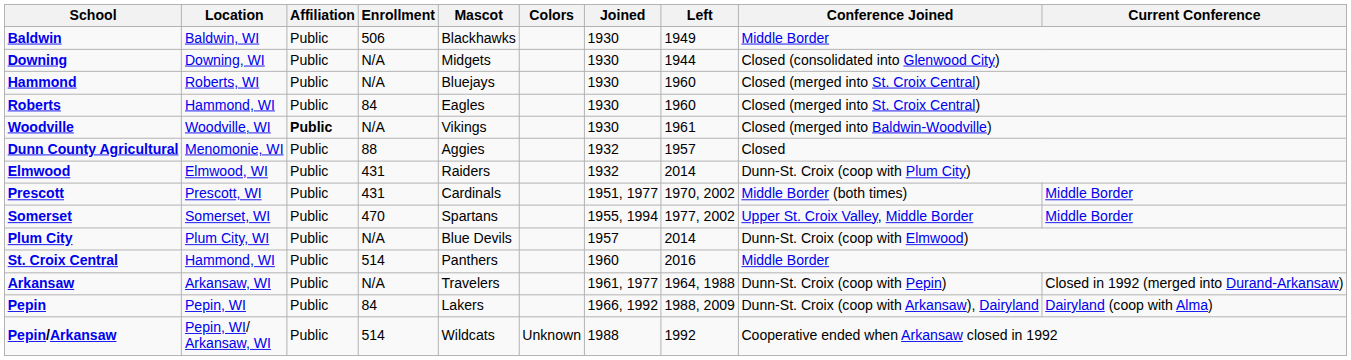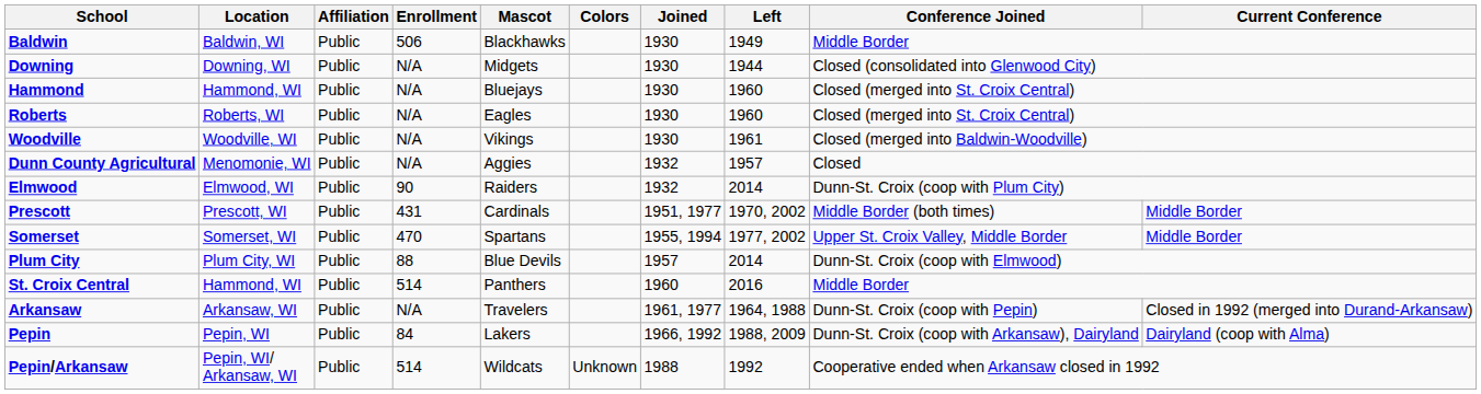 <table class="wikitable sortable">
 <tr>
 <th>School</th>
 <th>Location</th>
 <th>Affiliation</th>
 <th>Enrollment</th>
 <th>Mascot</th>
 <th>Colors</th>
 <th>Joined</th>
 <th>Left</th>
 <th>Conference Joined</th>
 <th>Current Conference</th>
 </tr>
 <tr>
 <td><a href='#'><strong>Baldwin</strong></a></td>
 <td><a href='#'>Baldwin, WI</a></td>
 <td>Public</td>
 <td>506</td>
 <td>Blackhawks</td>
 <td> </td>
 <td>1930</td>
 <td>1949</td>
 <td colspan="2"><a href='#'>Middle Border</a></td>
 </tr>
 <tr>
 <td><a href='#'><strong>Downing</strong></a></td>
 <td><a href='#'>Downing, WI</a></td>
 <td>Public</td>
 <td>N/A</td>
 <td>Midgets</td>
 <td> </td>
 <td>1930</td>
 <td>1944</td>
 <td colspan="2">Closed (consolidated into <a href='#'>Glenwood City</a>)</td>
 </tr>
 <tr>
 <td><a href='#'><strong>Hammond</strong></a></td>
-<td><a href='#'>Roberts, WI</a></td>
+<td><a href='#'>Hammond, WI</a></td>
 <td>Public</td>
 <td>N/A</td>
 <td>Bluejays</td>
 <td> </td>
 <td>1930</td>
 <td>1960</td>
 <td colspan="2">Closed (merged into <a href='#'>St. Croix Central</a>)</td>
 </tr>
 <tr>
 <td><a href='#'><strong>Roberts</strong></a></td>
-<td><a href='#'>Hammond, WI</a></td>
+<td><a href='#'>Roberts, WI</a></td>
 <td>Public</td>
-<td>84</td>
+<td>N/A</td>
 <td>Eagles</td>
 <td> </td>
 <td>1930</td>
 <td>1960</td>
 <td colspan="2">Closed (merged into <a href='#'>St. Croix Central</a>)</td>
 </tr>
 <tr>
 <td><a href='#'><strong>Woodville</strong></a></td>
 <td><a href='#'>Woodville, WI</a></td>
-<td><strong>Public</strong></td>
+<td>Public</td>
 <td>N/A</td>
 <td>Vikings</td>
 <td> </td>
 <td>1930</td>
 <td>1961</td>
 <td colspan="2">Closed (merged into <a href='#'>Baldwin-Woodville</a>)</td>
 </tr>
 <tr>
 <td><a href='#'><strong>Dunn County Agricultural</strong></a></td>
 <td><a href='#'>Menomonie, WI</a></td>
 <td>Public</td>
-<td>88</td>
+<td>N/A</td>
 <td>Aggies</td>
 <td> </td>
 <td>1932</td>
 <td>1957</td>
 <td colspan="2">Closed</td>
 </tr>
 <tr>
 <td><a href='#'><strong>Elmwood</strong></a></td>
 <td><a href='#'>Elmwood, WI</a></td>
 <td>Public</td>
-<td>431</td>
+<td>90</td>
 <td>Raiders</td>
 <td> </td>
 <td>1932</td>
 <td>2014</td>
 <td colspan="2">Dunn-St. Croix (coop with <a href='#'>Plum City</a>)</td>
 </tr>
 <tr>
 <td><a href='#'><strong>Prescott</strong></a></td>
 <td><a href='#'>Prescott, WI</a></td>
 <td>Public</td>
 <td>431</td>
 <td>Cardinals</td>
 <td> </td>
 <td>1951, 1977</td>
 <td>1970, 2002</td>
 <td><a href='#'>Middle Border</a> (both times)</td>
 <td><a href='#'>Middle Border</a></td>
 </tr>
 <tr>
 <td><a href='#'><strong>Somerset</strong></a></td>
 <td><a href='#'>Somerset, WI</a></td>
 <td>Public</td>
 <td>470</td>
 <td>Spartans</td>
 <td> </td>
 <td>1955, 1994</td>
 <td>1977, 2002</td>
 <td><a href='#'>Upper St. Croix Valley</a>, <a href='#'>Middle Border</a></td>
 <td><a href='#'>Middle Border</a></td>
 </tr>
 <tr>
 <td><a href='#'><strong>Plum City</strong></a></td>
 <td><a href='#'>Plum City, WI</a></td>
 <td>Public</td>
-<td>N/A</td>
+<td>88</td>
 <td>Blue Devils</td>
 <td> </td>
 <td>1957</td>
 <td>2014</td>
 <td colspan="2">Dunn-St. Croix (coop with <a href='#'>Elmwood</a>)</td>
 </tr>
 <tr>
 <td><a href='#'><strong>St. Croix Central</strong></a></td>
 <td><a href='#'>Hammond, WI</a></td>
 <td>Public</td>
 <td>514</td>
 <td>Panthers</td>
 <td> </td>
 <td>1960</td>
 <td>2016</td>
 <td colspan="2"><a href='#'>Middle Border</a></td>
 </tr>
 <tr>
 <td><a href='#'><strong>Arkansaw</strong></a></td>
 <td><a href='#'>Arkansaw, WI</a></td>
 <td>Public</td>
 <td>N/A</td>
 <td>Travelers</td>
 <td> </td>
 <td>1961, 1977</td>
 <td>1964, 1988</td>
 <td>Dunn-St. Croix (coop with <a href='#'>Pepin</a>)</td>
 <td>Closed in 1992 (merged into <a href='#'>Durand-Arkansaw</a>)</td>
 </tr>
 <tr>
 <td><a href='#'><strong>Pepin</strong></a></td>
 <td><a href='#'>Pepin, WI</a></td>
 <td>Public</td>
 <td>84</td>
 <td>Lakers</td>
 <td> </td>
 <td>1966, 1992</td>
 <td>1988, 2009</td>
 <td>Dunn-St. Croix (coop with <a href='#'>Arkansaw</a>), <a href='#'>Dairyland</a></td>
 <td><a href='#'>Dairyland</a> (coop with <a href='#'>Alma</a>)</td>
 </tr>
 <tr>
 <td><strong><a href='#'>Pepin</a>/<a href='#'>Arkansaw</a></strong></td>
 <td><a href='#'>Pepin, WI</a>/<br><a href='#'>Arkansaw, WI</a></td>
 <td>Public</td>
 <td>514</td>
 <td>Wildcats</td>
 <td>Unknown</td>
 <td>1988</td>
 <td>1992</td>
 <td colspan="2">Cooperative ended when <a href='#'>Arkansaw</a> closed in 1992</td>
 </tr>
 </table>
